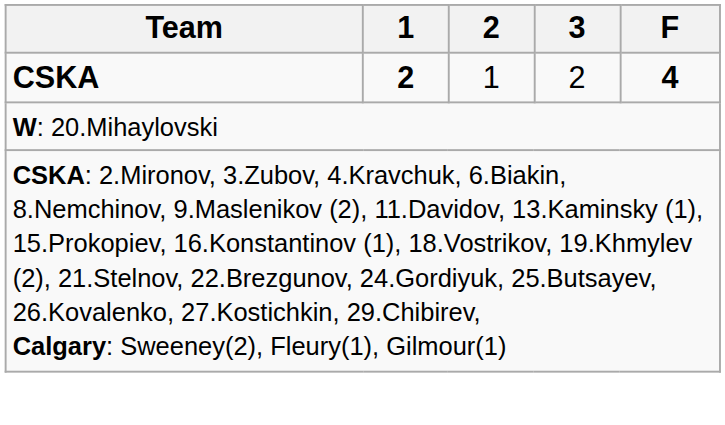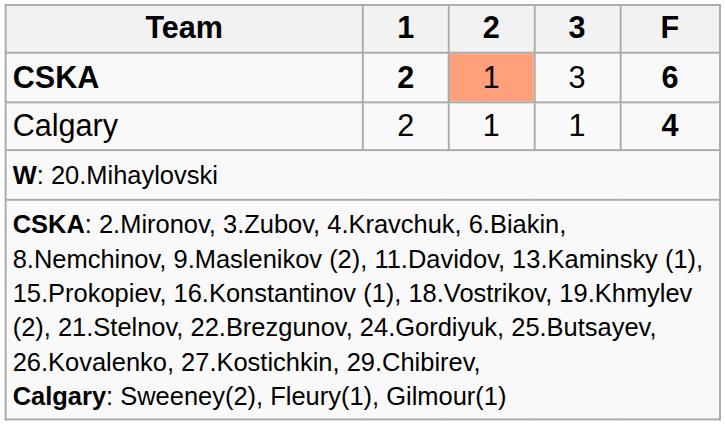 <table class="wikitable" width=375 style="margin-left:3em;">
 <tr>
 <th align=left width=50%>Team</th>
 <th width=12%>1</th>
 <th width=12%>2</th>
 <th width=12%>3</th>
 <th width=14%>F</th>
 </tr>
 <tr style="text-align:center;">
 <td align=left><strong>CSKA</strong></td>
 <td><strong>2</strong></td>
+<td style="background: lightsalmon;">1</td>
+<td>3</td>
+<td><strong>6</strong></td>
+</tr>
+<tr style="text-align:center;">
+<td align=left>Calgary</td>
+<td>2</td>
 <td>1</td>
-<td>2</td>
+<td>1</td>
 <td><strong>4</strong></td>
 </tr>
 <tr style="text-align:left;">
 <td colspan=5><small><strong>W</strong>: 20.Mihaylovski</small></td>
 </tr>
 <tr style="text-align:left;">
 <td colspan=5><small><strong>CSKA</strong>: 2.Mironov, 3.Zubov, 4.Kravchuk, 6.Biakin, 8.Nemchinov, 9.Maslenikov (2), 11.Davidov, 13.Kaminsky (1), 15.Prokopiev, 16.Konstantinov (1), 18.Vostrikov, 19.Khmylev (2), 21.Stelnov, 22.Brezgunov, 24.Gordiyuk, 25.Butsayev, 26.Kovalenko, 27.Kostichkin, 29.Chibirev, <br><strong>Calgary</strong>: Sweeney(2), Fleury(1), Gilmour(1)</small></td>
 </tr>
 </table>
